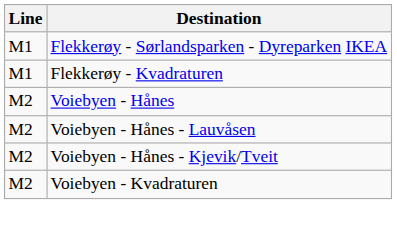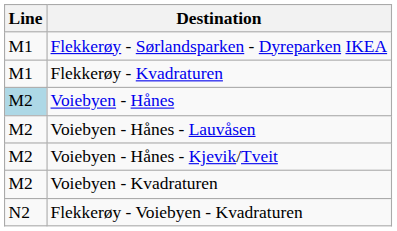 <table class="wikitable sortable">
 <tr>
 <th>Line</th>
 <th>Destination</th>
 </tr>
 <tr>
 <td>M1</td>
 <td><a href='#'>Flekkerøy</a> - <a href='#'>Sørlandsparken</a> - <a href='#'>Dyreparken</a> <a href='#'>IKEA</a></td>
 </tr>
 <tr>
 <td>M1</td>
 <td>Flekkerøy - <a href='#'>Kvadraturen</a></td>
 </tr>
 <tr>
-<td>M2</td>
+<td style="background: lightblue;">M2</td>
 <td><a href='#'>Voiebyen</a> - <a href='#'>Hånes</a></td>
 </tr>
 <tr>
 <td>M2</td>
 <td>Voiebyen - Hånes - <a href='#'>Lauvåsen</a></td>
 </tr>
 <tr>
 <td>M2</td>
 <td>Voiebyen - Hånes - <a href='#'>Kjevik</a>/<a href='#'>Tveit</a></td>
 </tr>
 <tr>
 <td>M2</td>
 <td>Voiebyen - Kvadraturen</td>
 </tr>
+<tr>
+<td>N2</td>
+<td>Flekkerøy - Voiebyen - Kvadraturen</td>
+</tr>
 </table>
